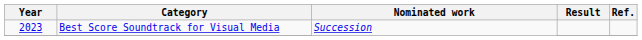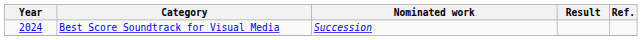 <table class=wikitable>
 <tr>
 <th scope="col" style="width:5em;">Year</th>
 <th scope="col" style="width:26em;">Category</th>
 <th scope="col" style="width:25em;">Nominated work</th>
 <th scope="col" style="width:5em;">Result</th>
 <th>Ref.</th>
 </tr>
 <tr>
-<td style="text-align:center;"><a href='#'>2023</a></td>
+<td style="text-align:center;"><a href='#'>2024</a></td>
 <td><a href='#'>Best Score Soundtrack for Visual Media</a></td>
 <td rowspan="3"><em><a href='#'>Succession</a></em></td>
 <td></td>
 <td></td>
 </tr>
 <tr>
 </tr>
 </table>
